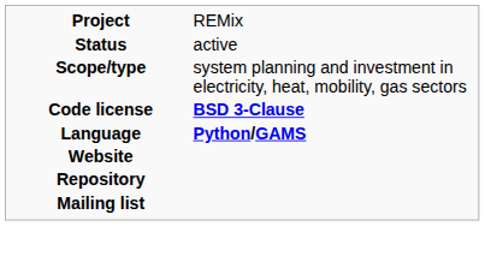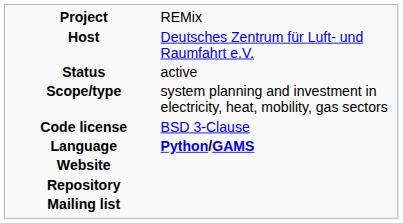 <table class="infobox" style="width: 28em">
 <tr>
 <th style="width: 35%">Project</th>
 <td style="width: 55%">REMix</td>
+</tr>
+<tr>
+<th>Host</th>
+<td><a href='#'>Deutsches Zentrum für Luft- und Raumfahrt e.V.</a></td>
 </tr>
 <tr>
 <th>Status</th>
 <td>active</td>
 </tr>
 <tr>
 <th>Scope/type</th>
 <td>system planning and investment in electricity, heat, mobility, gas sectors</td>
 </tr>
 <tr>
 <th>Code license</th>
-<td><strong><a href='#'>BSD 3-Clause</a></strong></td>
+<td><a href='#'>BSD 3-Clause</a></td>
 </tr>
 <tr>
 <th>Language</th>
 <td><strong><a href='#'>Python</a>/<a href='#'>GAMS</a></strong></td>
 </tr>
 <tr>
 <th>Website</th>
 <td></td>
 </tr>
 <tr>
 <th>Repository</th>
 <td></td>
 </tr>
 <tr>
 <th>Mailing list</th>
 <td></td>
 </tr>
 </table>
